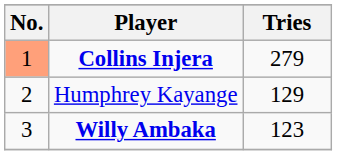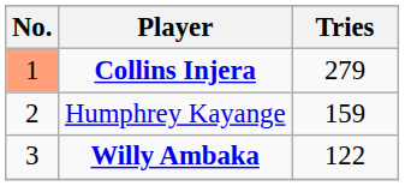 <table class="wikitable sortable" style="text-align: center;">
 <tr>
 </tr>
 <tr>
 <th>No.</th>
 <th>Player</th>
 <th width=55px>Tries</th>
 </tr>
 <tr>
 <td style="background: lightsalmon;">1</td>
 <td><strong><a href='#'>Collins Injera</a></strong></td>
 <td>279</td>
 </tr>
 <tr>
 <td>2</td>
 <td><a href='#'>Humphrey Kayange</a></td>
-<td>129</td>
+<td>159</td>
 </tr>
 <tr>
 <td>3</td>
 <td><strong><a href='#'>Willy Ambaka</a></strong></td>
-<td>123</td>
+<td>122</td>
 </tr>
 <tr>
 </tr>
 </table>
